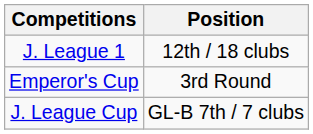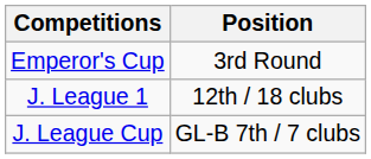 <table class="wikitable" style="text-align:center;">
 <tr>
 <th>Competitions</th>
 <th>Position</th>
 </tr>
 <tr>
+<td><a href='#'>Emperor's Cup</a></td>
+<td>3rd Round</td>
+</tr>
+<tr>
 <td><a href='#'>J. League 1</a></td>
 <td>12th / 18 clubs</td>
-</tr>
-<tr>
-<td><a href='#'>Emperor's Cup</a></td>
-<td>3rd Round</td>
 </tr>
 <tr>
 <td><a href='#'>J. League Cup</a></td>
 <td>GL-B 7th / 7 clubs</td>
 </tr>
 </table>
